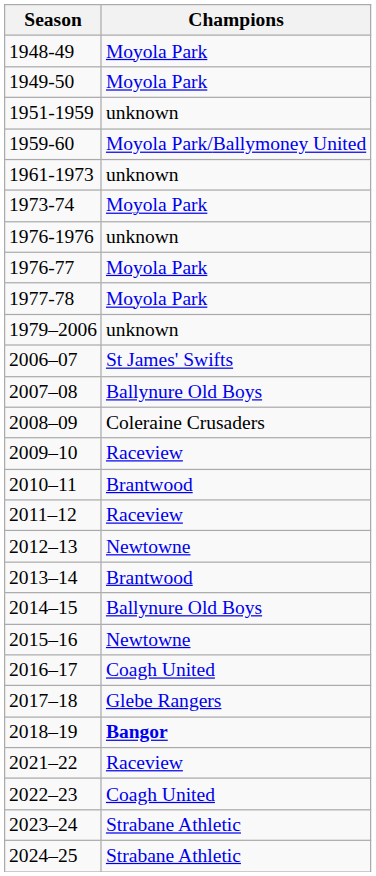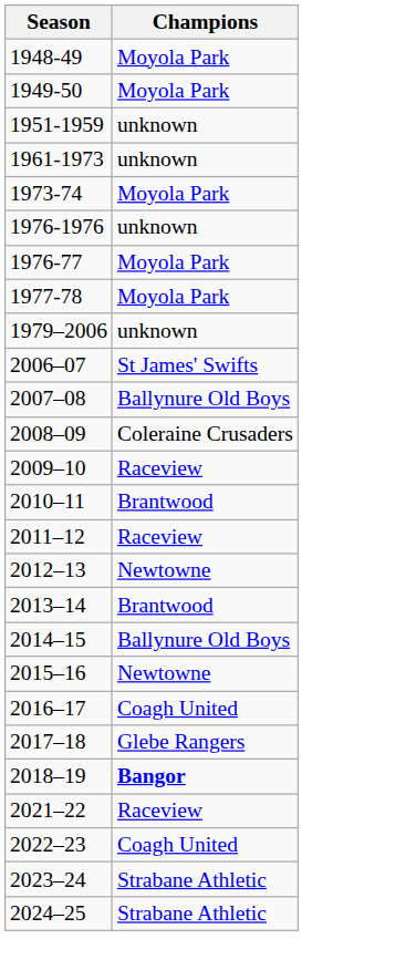 <table class="wikitable">
 <tr>
 <th>Season</th>
 <th>Champions</th>
 </tr>
 <tr>
 <td>1948-49</td>
 <td><a href='#'>Moyola Park</a></td>
 </tr>
 <tr>
 <td>1949-50</td>
 <td><a href='#'>Moyola Park</a></td>
 </tr>
 <tr>
 <td>1951-1959</td>
 <td>unknown</td>
-</tr>
-<tr>
-<td>1959-60</td>
-<td><a href='#'>Moyola Park/</a><a href='#'>Ballymoney United</a></td>
 </tr>
 <tr>
 <td>1961-1973</td>
 <td>unknown</td>
 </tr>
 <tr>
 <td>1973-74</td>
 <td><a href='#'>Moyola Park</a></td>
 </tr>
 <tr>
 <td>1976-1976</td>
 <td>unknown</td>
 </tr>
 <tr>
 <td>1976-77</td>
 <td><a href='#'>Moyola Park</a></td>
 </tr>
 <tr>
 <td>1977-78</td>
 <td><a href='#'>Moyola Park</a></td>
 </tr>
 <tr>
 <td>1979–2006</td>
 <td>unknown</td>
 </tr>
 <tr>
 <td>2006–07</td>
 <td><a href='#'>St James' Swifts</a></td>
 </tr>
 <tr>
 <td>2007–08</td>
 <td><a href='#'>Ballynure Old Boys</a></td>
 </tr>
 <tr>
 <td>2008–09</td>
 <td>Coleraine Crusaders</td>
 </tr>
 <tr>
 <td>2009–10</td>
 <td><a href='#'>Raceview</a></td>
 </tr>
 <tr>
 <td>2010–11</td>
 <td><a href='#'>Brantwood</a></td>
 </tr>
 <tr>
 <td>2011–12</td>
 <td><a href='#'>Raceview</a></td>
 </tr>
 <tr>
 <td>2012–13</td>
 <td><a href='#'>Newtowne</a></td>
 </tr>
 <tr>
 <td>2013–14</td>
 <td><a href='#'>Brantwood</a></td>
 </tr>
 <tr>
 <td>2014–15</td>
 <td><a href='#'>Ballynure Old Boys</a></td>
 </tr>
 <tr>
 <td>2015–16</td>
 <td><a href='#'>Newtowne</a></td>
 </tr>
 <tr>
 <td>2016–17</td>
 <td><a href='#'>Coagh United</a></td>
 </tr>
 <tr>
 <td>2017–18</td>
 <td><a href='#'>Glebe Rangers</a></td>
 </tr>
 <tr>
 <td>2018–19</td>
 <td><strong><a href='#'>Bangor</a></strong></td>
 </tr>
 <tr>
 <td>2021–22</td>
 <td><a href='#'>Raceview</a></td>
 </tr>
 <tr>
 <td>2022–23</td>
 <td><a href='#'>Coagh United</a></td>
 </tr>
 <tr>
 <td>2023–24</td>
 <td><a href='#'>Strabane Athletic</a></td>
 </tr>
 <tr>
 <td>2024–25</td>
 <td><a href='#'>Strabane Athletic</a></td>
 </tr>
 </table>
